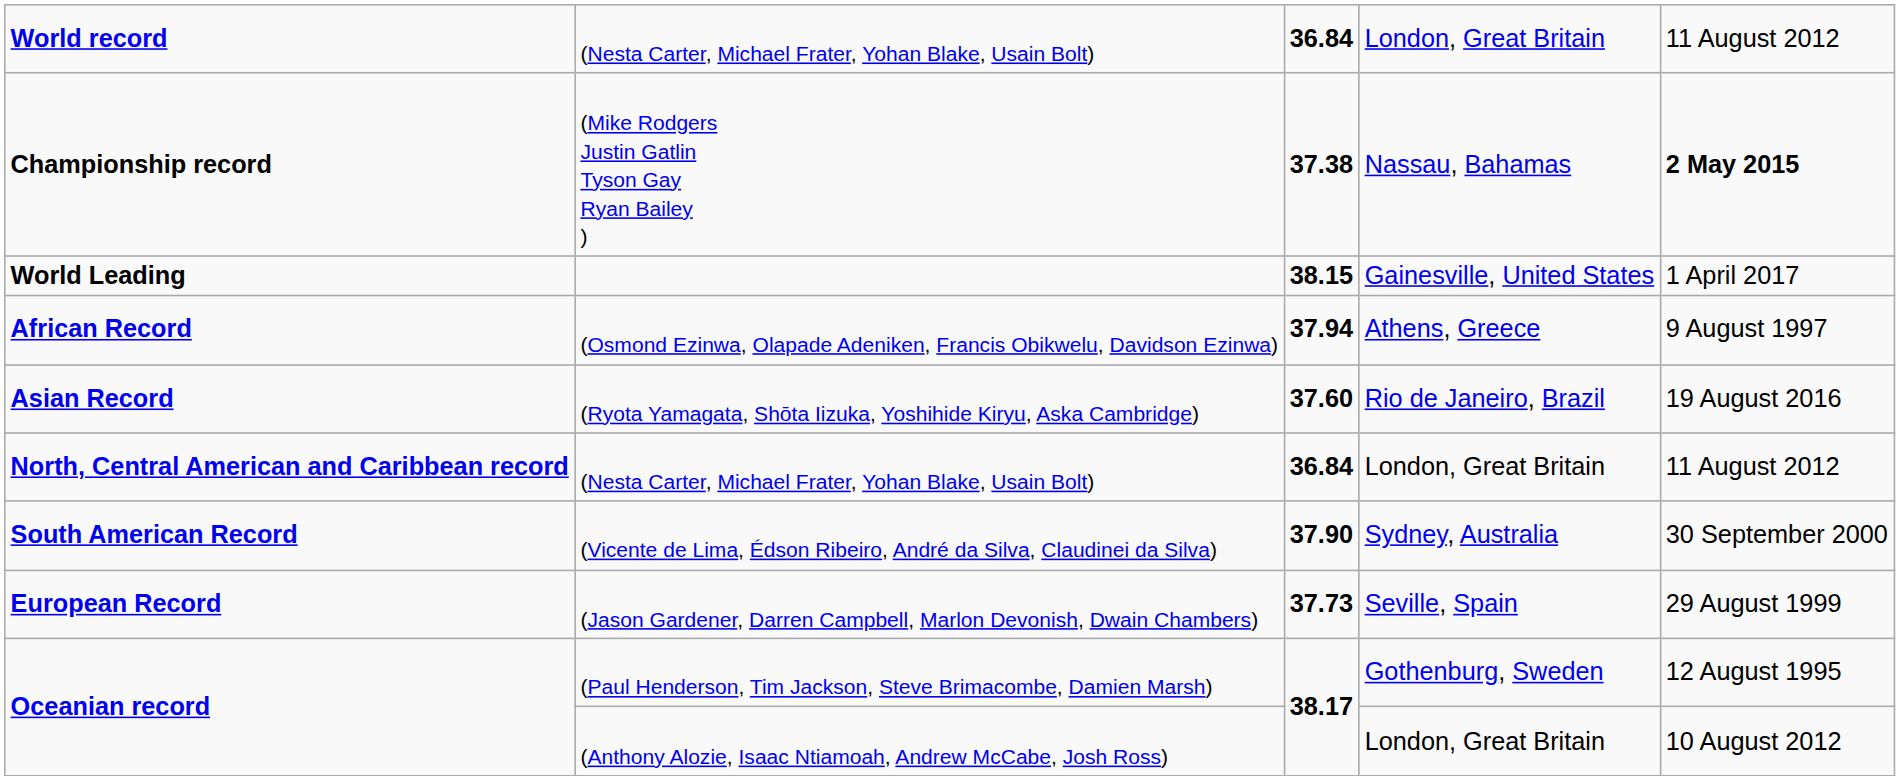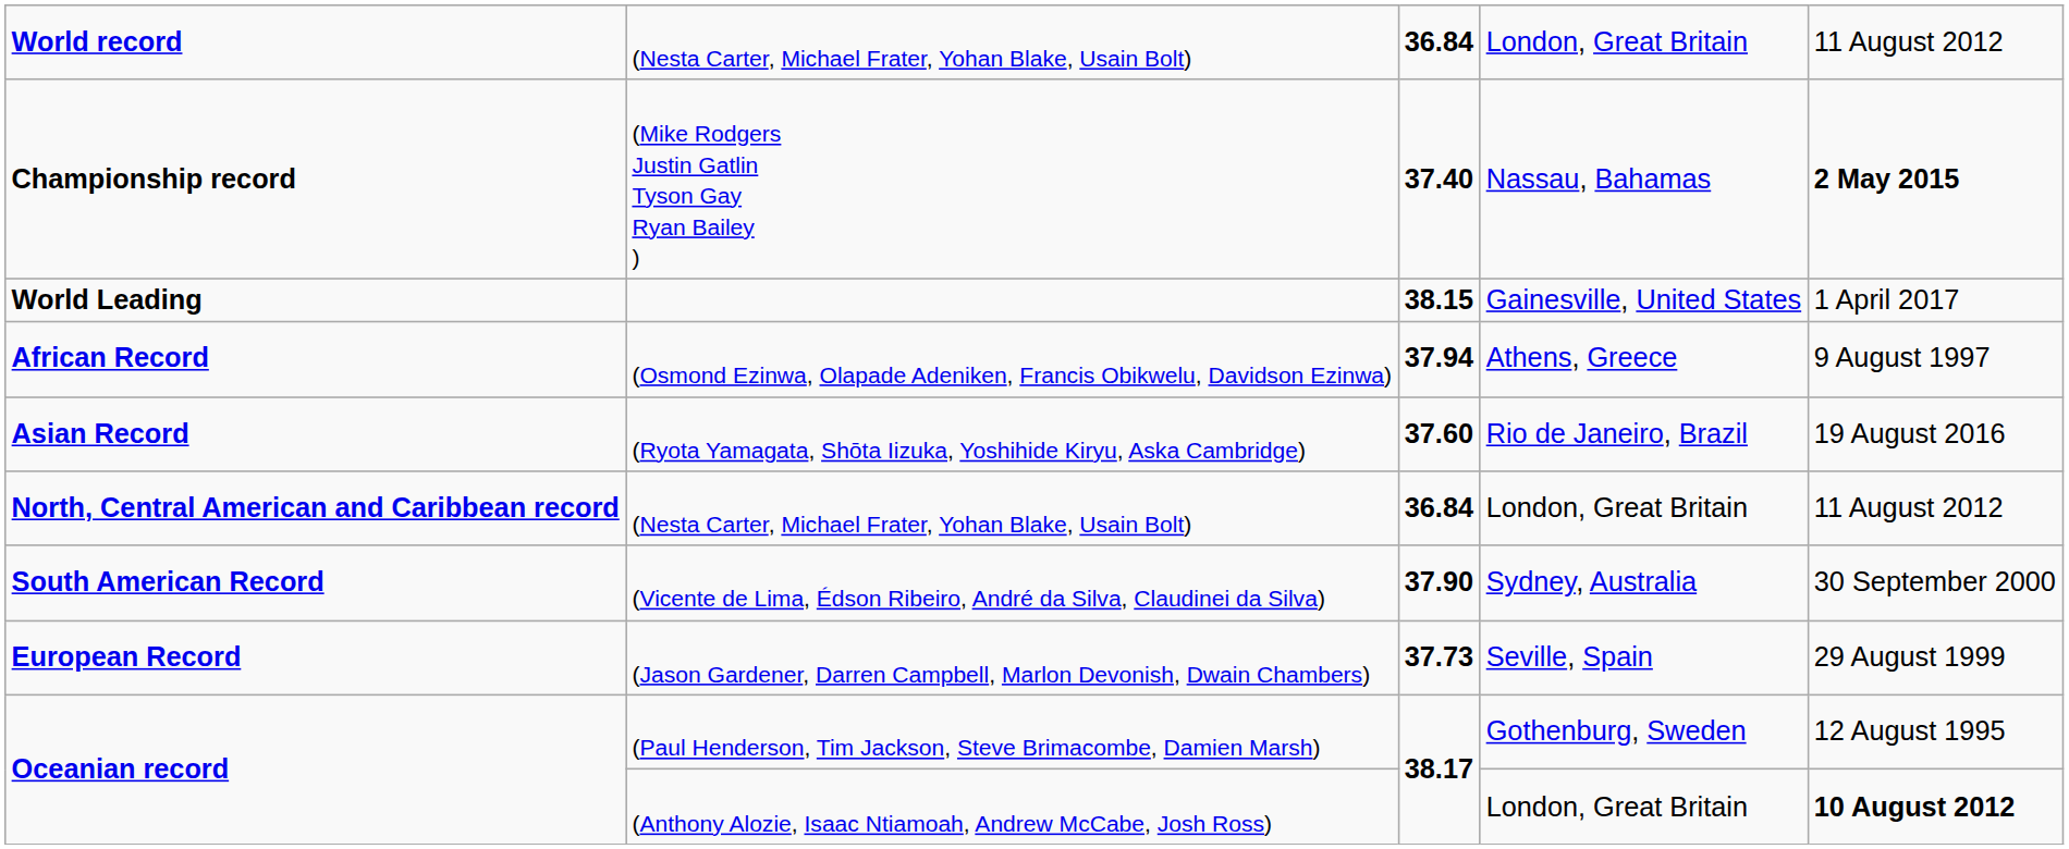 <table class="wikitable">
 <tr>
 <td><strong><a href='#'>World record</a></strong></td>
 <td><br><small>(<a href='#'>Nesta Carter</a>, <a href='#'>Michael Frater</a>, <a href='#'>Yohan Blake</a>, <a href='#'>Usain Bolt</a>)</small></td>
 <td><strong>36.84</strong></td>
 <td> <a href='#'>London</a>, <a href='#'>Great Britain</a></td>
 <td>11 August 2012</td>
 </tr>
 <tr>
 <td><strong>Championship record</strong></td>
 <td><br><small>(<a href='#'>Mike Rodgers</a><br><a href='#'>Justin Gatlin</a><br><a href='#'>Tyson Gay</a><br><a href='#'>Ryan Bailey</a><br>)</small></td>
-<td><strong>37.38</strong></td>
+<td><strong>37.40</strong></td>
 <td> <a href='#'>Nassau</a>, <a href='#'>Bahamas</a></td>
 <td><strong>2 May 2015</strong></td>
 </tr>
 <tr>
 <td><strong>World Leading</strong></td>
 <td></td>
 <td><strong>38.15</strong></td>
 <td> <a href='#'>Gainesville</a>, <a href='#'>United States</a></td>
 <td>1 April 2017</td>
 </tr>
 <tr>
 <td><strong><a href='#'>African Record</a></strong></td>
 <td><br><small>(<a href='#'>Osmond Ezinwa</a>, <a href='#'>Olapade Adeniken</a>, <a href='#'>Francis Obikwelu</a>, <a href='#'>Davidson Ezinwa</a>)</small></td>
 <td><strong>37.94</strong></td>
 <td> <a href='#'>Athens</a>, <a href='#'>Greece</a></td>
 <td>9 August 1997</td>
 </tr>
 <tr>
 <td><strong><a href='#'>Asian Record</a></strong></td>
 <td><br><small>(<a href='#'>Ryota Yamagata</a>, <a href='#'>Shōta Iizuka</a>, <a href='#'>Yoshihide Kiryu</a>, <a href='#'>Aska Cambridge</a>)</small></td>
 <td><strong>37.60</strong></td>
 <td> <a href='#'>Rio de Janeiro</a>, <a href='#'>Brazil</a></td>
 <td>19 August 2016</td>
 </tr>
 <tr>
 <td><strong><a href='#'>North, Central American and Caribbean record</a></strong></td>
 <td><br><small>(<a href='#'>Nesta Carter</a>, <a href='#'>Michael Frater</a>, <a href='#'>Yohan Blake</a>, <a href='#'>Usain Bolt</a>)</small></td>
 <td><strong>36.84</strong></td>
 <td> London, Great Britain</td>
 <td>11 August 2012</td>
 </tr>
 <tr>
 <td><strong><a href='#'>South American Record</a></strong></td>
 <td><br><small>(<a href='#'>Vicente de Lima</a>, <a href='#'>Édson Ribeiro</a>, <a href='#'>André da Silva</a>, <a href='#'>Claudinei da Silva</a>)</small></td>
 <td><strong>37.90</strong></td>
 <td> <a href='#'>Sydney</a>, <a href='#'>Australia</a></td>
 <td>30 September 2000</td>
 </tr>
 <tr>
 <td><strong><a href='#'>European Record</a></strong></td>
 <td><br><small>(<a href='#'>Jason Gardener</a>, <a href='#'>Darren Campbell</a>, <a href='#'>Marlon Devonish</a>, <a href='#'>Dwain Chambers</a>)</small></td>
 <td><strong>37.73</strong></td>
 <td> <a href='#'>Seville</a>, <a href='#'>Spain</a></td>
 <td>29 August 1999</td>
 </tr>
 <tr>
 <td rowspan=2><strong><a href='#'>Oceanian record</a></strong></td>
 <td><br><small>(<a href='#'>Paul Henderson</a>, <a href='#'>Tim Jackson</a>, <a href='#'>Steve Brimacombe</a>, <a href='#'>Damien Marsh</a>)</small></td>
 <td rowspan=2><strong>38.17</strong></td>
 <td> <a href='#'>Gothenburg</a>, <a href='#'>Sweden</a></td>
 <td>12 August 1995</td>
 </tr>
 <tr>
 <td><br><small>(<a href='#'>Anthony Alozie</a>, <a href='#'>Isaac Ntiamoah</a>, <a href='#'>Andrew McCabe</a>, <a href='#'>Josh Ross</a>)</small></td>
 <td> London, Great Britain</td>
-<td>10 August 2012</td>
+<td><strong>10 August 2012</strong></td>
 </tr>
 </table>
